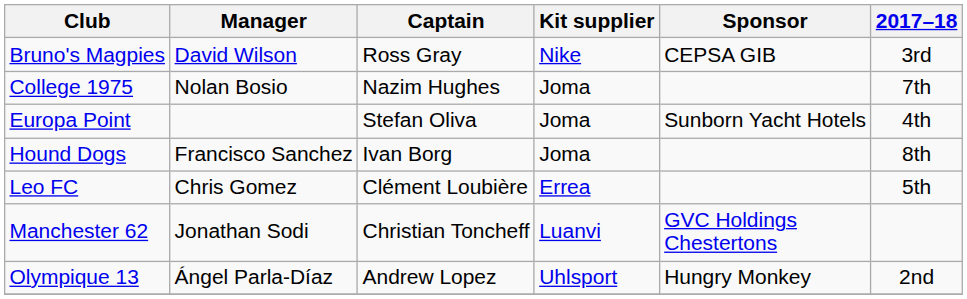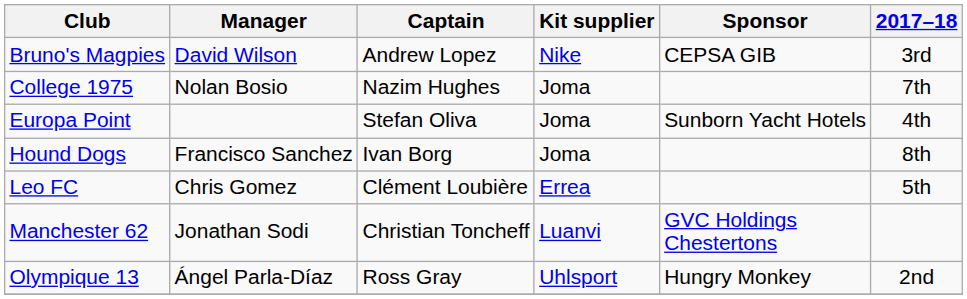 <table class="wikitable">
 <tr>
 <th>Club</th>
 <th>Manager</th>
 <th>Captain</th>
 <th>Kit supplier</th>
 <th>Sponsor</th>
 <th><a href='#'>2017–18</a></th>
 </tr>
 <tr>
 <td><a href='#'>Bruno's Magpies</a></td>
 <td> <a href='#'>David Wilson</a></td>
-<td> Ross Gray</td>
+<td> Andrew Lopez</td>
 <td><a href='#'>Nike</a></td>
 <td>CEPSA GIB</td>
 <td align="center">3rd</td>
 </tr>
 <tr>
 <td><a href='#'>College 1975</a></td>
 <td> Nolan Bosio</td>
 <td> Nazim Hughes</td>
 <td>Joma</td>
 <td></td>
 <td align="center">7th</td>
 </tr>
 <tr>
 <td><a href='#'>Europa Point</a></td>
 <td></td>
 <td> Stefan Oliva</td>
 <td>Joma</td>
 <td>Sunborn Yacht Hotels</td>
 <td align="center">4th</td>
 </tr>
 <tr>
 <td><a href='#'>Hound Dogs</a></td>
 <td> Francisco Sanchez</td>
 <td> Ivan Borg</td>
 <td>Joma</td>
 <td></td>
 <td align="center">8th</td>
 </tr>
 <tr>
 <td><a href='#'>Leo FC</a></td>
 <td> Chris Gomez</td>
 <td> Clément Loubière</td>
 <td><a href='#'>Errea</a></td>
 <td></td>
 <td align="center">5th</td>
 </tr>
 <tr>
 <td><a href='#'>Manchester 62</a></td>
 <td> Jonathan Sodi</td>
 <td> Christian Toncheff</td>
 <td><a href='#'>Luanvi</a></td>
 <td><a href='#'>GVC Holdings</a><br><a href='#'>Chestertons</a></td>
 <td align="center"></td>
 </tr>
 <tr>
 <td><a href='#'>Olympique 13</a></td>
 <td> Ángel Parla-Díaz</td>
-<td> Andrew Lopez</td>
+<td> Ross Gray</td>
 <td><a href='#'>Uhlsport</a></td>
 <td>Hungry Monkey</td>
 <td align="center">2nd</td>
 </tr>
 <tr>
 </tr>
 </table>
